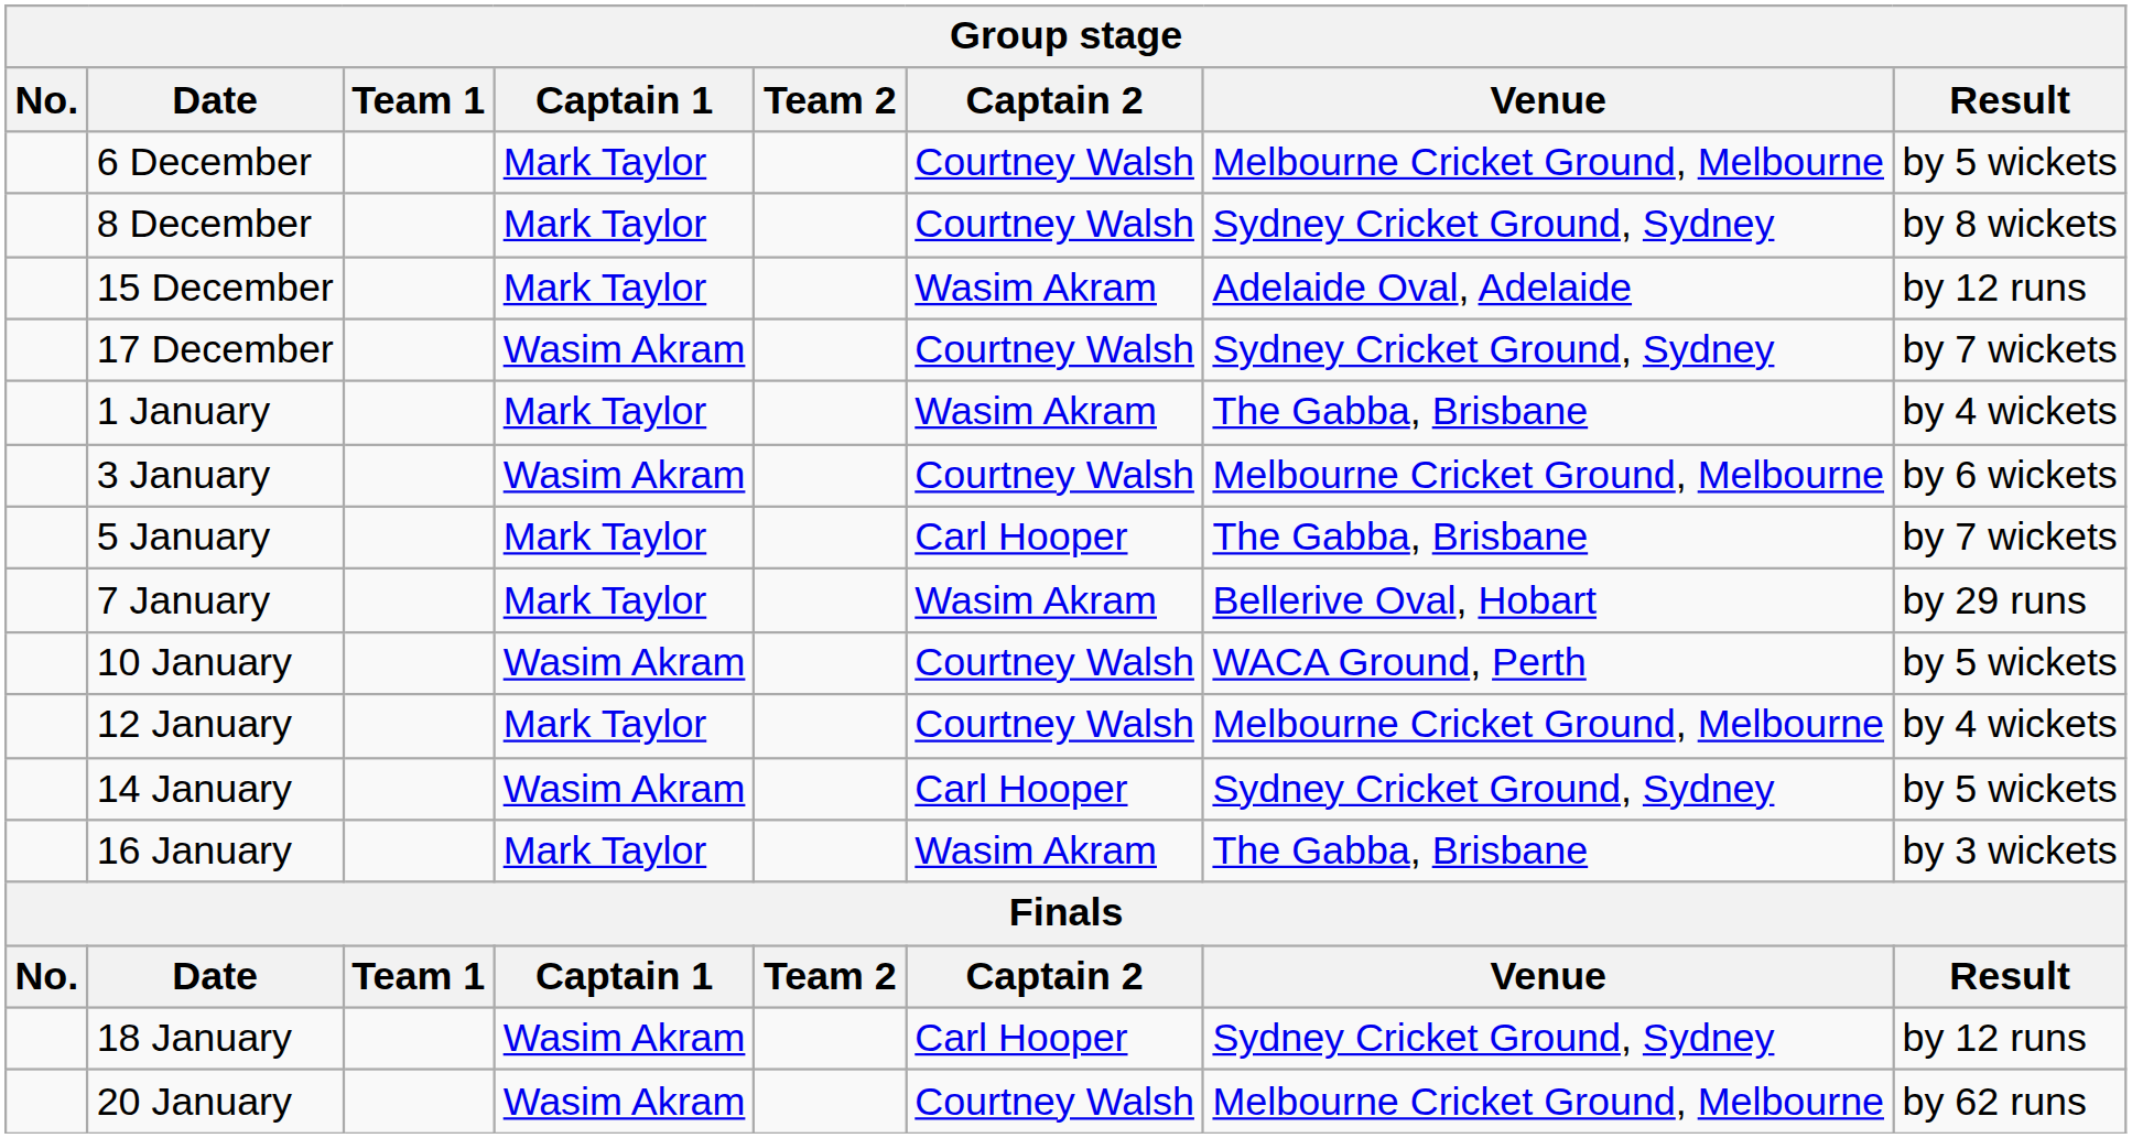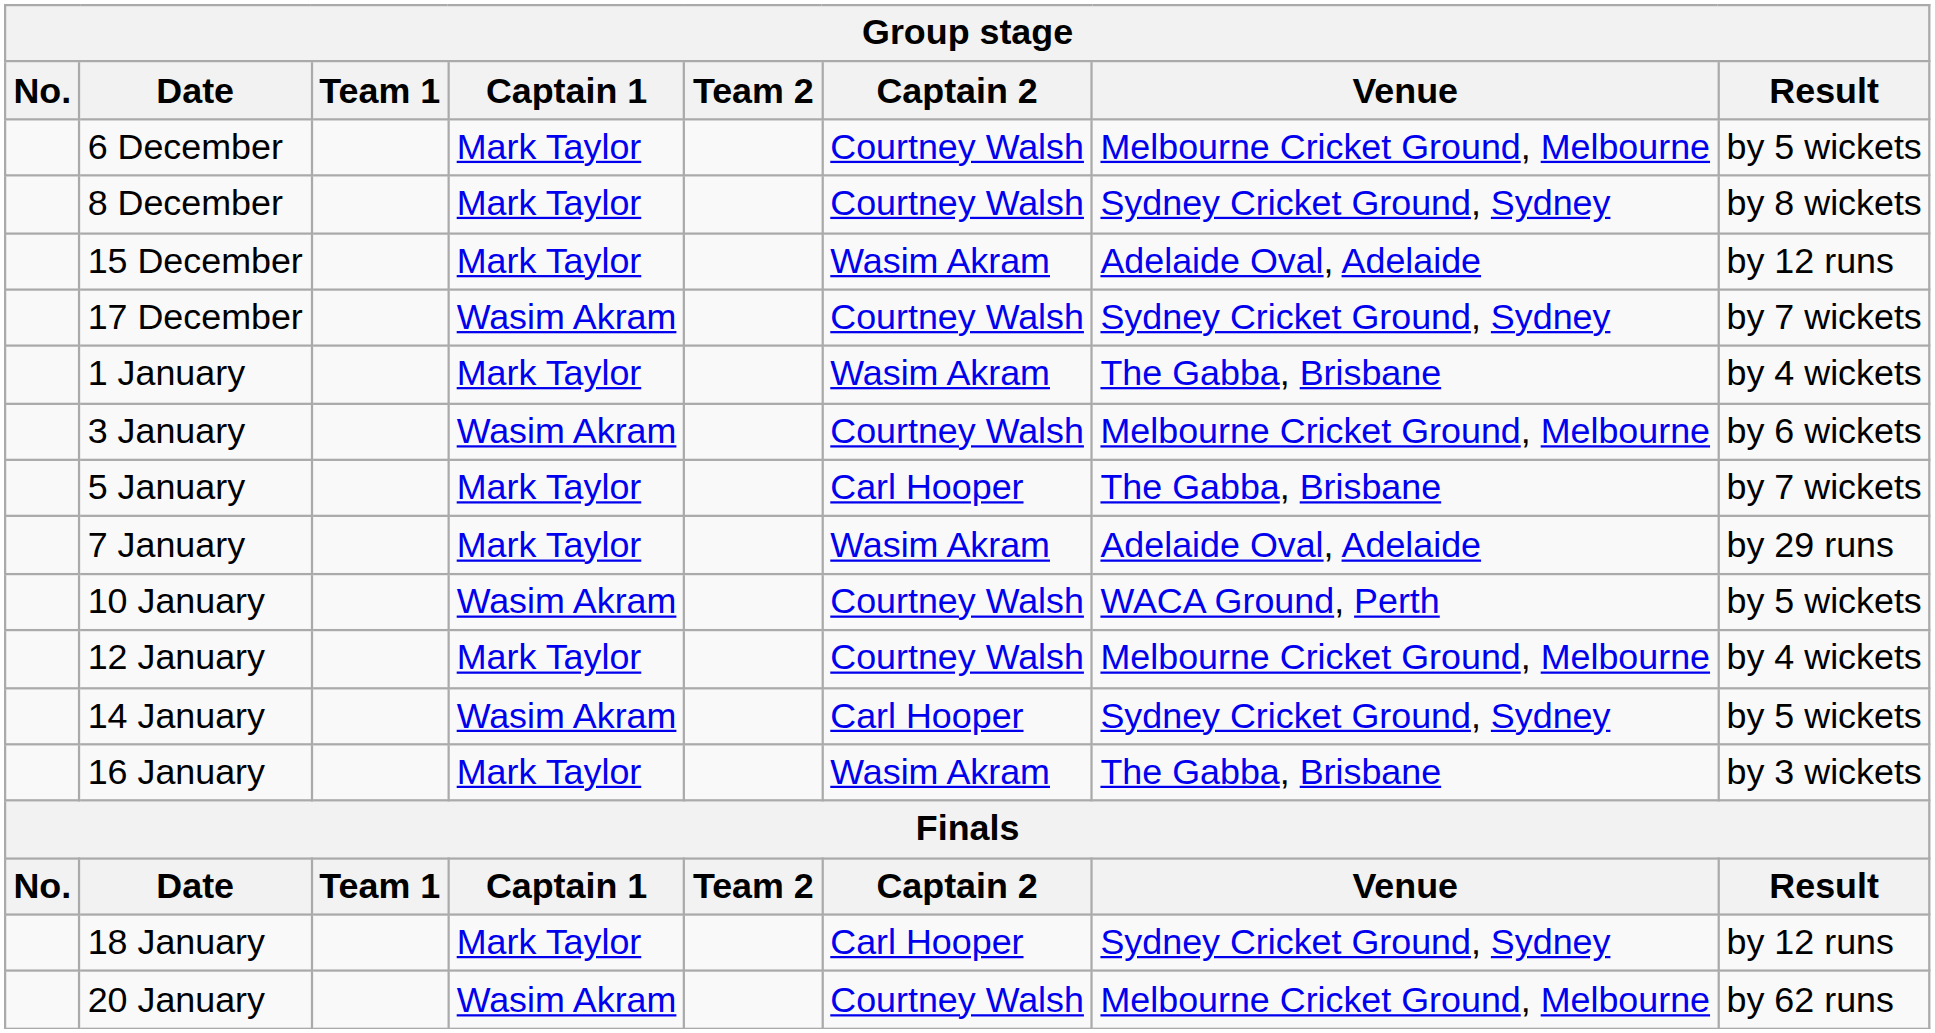 <table class="wikitable">
 <tr>
 <th colspan="9">Group stage</th>
 </tr>
 <tr>
 <th>No.</th>
 <th>Date</th>
 <th>Team 1</th>
 <th>Captain 1</th>
 <th>Team 2</th>
 <th>Captain 2</th>
 <th>Venue</th>
 <th>Result</th>
 </tr>
 <tr>
 <td></td>
 <td>6 December</td>
 <td></td>
 <td><a href='#'>Mark Taylor</a></td>
 <td></td>
 <td><a href='#'>Courtney Walsh</a></td>
 <td><a href='#'>Melbourne Cricket Ground</a>, <a href='#'>Melbourne</a></td>
 <td> by 5 wickets</td>
 </tr>
 <tr>
 <td></td>
 <td>8 December</td>
 <td></td>
 <td><a href='#'>Mark Taylor</a></td>
 <td></td>
 <td><a href='#'>Courtney Walsh</a></td>
 <td><a href='#'>Sydney Cricket Ground</a>, <a href='#'>Sydney</a></td>
 <td> by 8 wickets</td>
 </tr>
 <tr>
 <td></td>
 <td>15 December</td>
 <td></td>
 <td><a href='#'>Mark Taylor</a></td>
 <td></td>
 <td><a href='#'>Wasim Akram</a></td>
 <td><a href='#'>Adelaide Oval</a>, <a href='#'>Adelaide</a></td>
 <td> by 12 runs</td>
 </tr>
 <tr>
 <td></td>
 <td>17 December</td>
 <td></td>
 <td><a href='#'>Wasim Akram</a></td>
 <td></td>
 <td><a href='#'>Courtney Walsh</a></td>
 <td><a href='#'>Sydney Cricket Ground</a>, <a href='#'>Sydney</a></td>
 <td> by 7 wickets</td>
 </tr>
 <tr>
 <td></td>
 <td>1 January</td>
 <td></td>
 <td><a href='#'>Mark Taylor</a></td>
 <td></td>
 <td><a href='#'>Wasim Akram</a></td>
 <td><a href='#'>The Gabba</a>, <a href='#'>Brisbane</a></td>
 <td> by 4 wickets</td>
 </tr>
 <tr>
 <td></td>
 <td>3 January</td>
 <td></td>
 <td><a href='#'>Wasim Akram</a></td>
 <td></td>
 <td><a href='#'>Courtney Walsh</a></td>
 <td><a href='#'>Melbourne Cricket Ground</a>, <a href='#'>Melbourne</a></td>
 <td> by 6 wickets</td>
 </tr>
 <tr>
 <td></td>
 <td>5 January</td>
 <td></td>
 <td><a href='#'>Mark Taylor</a></td>
 <td></td>
 <td><a href='#'>Carl Hooper</a></td>
 <td><a href='#'>The Gabba</a>, <a href='#'>Brisbane</a></td>
 <td> by 7 wickets</td>
 </tr>
 <tr>
 <td></td>
 <td>7 January</td>
 <td></td>
 <td><a href='#'>Mark Taylor</a></td>
 <td></td>
 <td><a href='#'>Wasim Akram</a></td>
-<td><a href='#'>Bellerive Oval</a>, <a href='#'>Hobart</a></td>
+<td><a href='#'>Adelaide Oval</a>, <a href='#'>Adelaide</a></td>
 <td> by 29 runs</td>
 </tr>
 <tr>
 <td></td>
 <td>10 January</td>
 <td></td>
 <td><a href='#'>Wasim Akram</a></td>
 <td></td>
 <td><a href='#'>Courtney Walsh</a></td>
 <td><a href='#'>WACA Ground</a>, <a href='#'>Perth</a></td>
 <td> by 5 wickets</td>
 </tr>
 <tr>
 <td></td>
 <td>12 January</td>
 <td></td>
 <td><a href='#'>Mark Taylor</a></td>
 <td></td>
 <td><a href='#'>Courtney Walsh</a></td>
 <td><a href='#'>Melbourne Cricket Ground</a>, <a href='#'>Melbourne</a></td>
 <td> by 4 wickets</td>
 </tr>
 <tr>
 <td></td>
 <td>14 January</td>
 <td></td>
 <td><a href='#'>Wasim Akram</a></td>
 <td></td>
 <td><a href='#'>Carl Hooper</a></td>
 <td><a href='#'>Sydney Cricket Ground</a>, <a href='#'>Sydney</a></td>
 <td> by 5 wickets</td>
 </tr>
 <tr>
 <td></td>
 <td>16 January</td>
 <td></td>
 <td><a href='#'>Mark Taylor</a></td>
 <td></td>
 <td><a href='#'>Wasim Akram</a></td>
 <td><a href='#'>The Gabba</a>, <a href='#'>Brisbane</a></td>
 <td> by 3 wickets</td>
 </tr>
 <tr>
 <th colspan="9">Finals</th>
 </tr>
 <tr>
 <th>No.</th>
 <th>Date</th>
 <th>Team 1</th>
 <th>Captain 1</th>
 <th>Team 2</th>
 <th>Captain 2</th>
 <th>Venue</th>
 <th>Result</th>
 </tr>
 <tr>
 <td></td>
 <td>18 January</td>
 <td></td>
-<td><a href='#'>Wasim Akram</a></td>
+<td><a href='#'>Mark Taylor</a></td>
 <td></td>
 <td><a href='#'>Carl Hooper</a></td>
 <td><a href='#'>Sydney Cricket Ground</a>, <a href='#'>Sydney</a></td>
 <td> by 12 runs</td>
 </tr>
 <tr>
 <td></td>
 <td>20 January</td>
 <td></td>
 <td><a href='#'>Wasim Akram</a></td>
 <td></td>
 <td><a href='#'>Courtney Walsh</a></td>
 <td><a href='#'>Melbourne Cricket Ground</a>, <a href='#'>Melbourne</a></td>
 <td> by 62 runs</td>
 </tr>
 </table>
